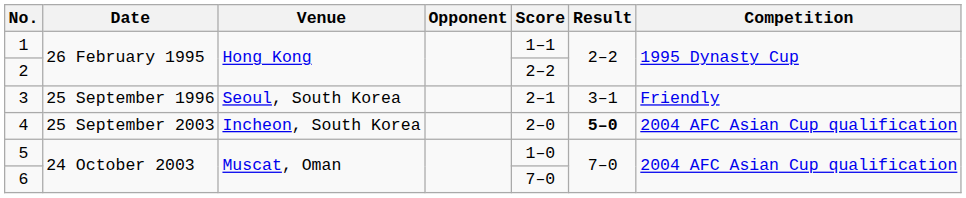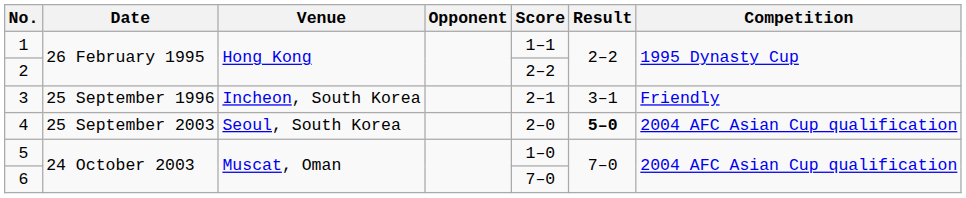 <table class="wikitable sortable">
 <tr>
 <th>No.</th>
 <th>Date</th>
 <th>Venue</th>
 <th>Opponent</th>
 <th>Score</th>
 <th>Result</th>
 <th>Competition</th>
 </tr>
 <tr>
 <td align="center">1</td>
 <td rowspan="2">26 February 1995</td>
 <td rowspan="2"><a href='#'>Hong Kong</a></td>
 <td rowspan="2"></td>
 <td align="center">1–1</td>
 <td align="center" rowspan="2">2–2 </td>
 <td rowspan="2"><a href='#'>1995 Dynasty Cup</a></td>
 </tr>
 <tr>
 <td align="center">2</td>
 <td align="center">2–2</td>
 </tr>
 <tr>
 <td align="center">3</td>
 <td>25 September 1996</td>
-<td><a href='#'>Seoul</a>, South Korea</td>
+<td><a href='#'>Incheon</a>, South Korea</td>
 <td></td>
 <td align="center">2–1</td>
 <td align="center">3–1</td>
 <td><a href='#'>Friendly</a></td>
 </tr>
 <tr>
 <td align="center">4</td>
 <td>25 September 2003</td>
-<td><a href='#'>Incheon</a>, South Korea</td>
+<td><a href='#'>Seoul</a>, South Korea</td>
 <td></td>
 <td align="center">2–0</td>
 <td align="center"><strong>5–0</strong></td>
 <td><a href='#'>2004 AFC Asian Cup qualification</a></td>
 </tr>
 <tr>
 <td align="center">5</td>
 <td rowspan="2">24 October 2003</td>
 <td rowspan="2"><a href='#'>Muscat</a>, Oman</td>
 <td rowspan="2"></td>
 <td align="center">1–0</td>
 <td align="center" rowspan="2">7–0</td>
 <td rowspan="2"><a href='#'>2004 AFC Asian Cup qualification</a></td>
 </tr>
 <tr>
 <td align="center">6</td>
 <td align="center">7–0</td>
 </tr>
 </table>
